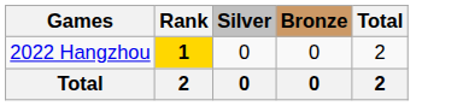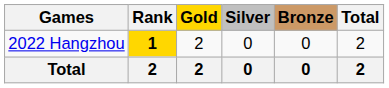 <table class="wikitable sortable" style="text-align:center">
 <tr>
 <th>Games</th>
 <th>Rank</th>
+<th style="background-color:gold;">Gold</th>
 <th style="background-color:silver;">Silver</th>
 <th style="background-color:#c96;">Bronze</th>
 <th>Total</th>
 </tr>
 <tr>
 <td align=left><a href='#'>2022 Hangzhou</a></td>
 <td bgcolor=gold><strong>1</strong></td>
+<td>2</td>
 <td>0</td>
 <td>0</td>
 <td>2</td>
 </tr>
 <tr>
 <th>Total</th>
 <th>2</th>
+<th>2</th>
 <th>0</th>
 <th>0</th>
 <th>2</th>
 </tr>
 </table>
